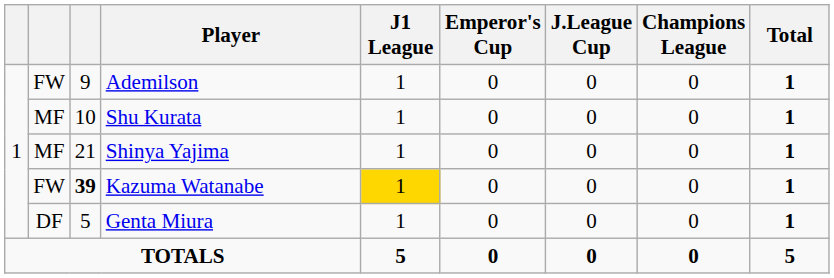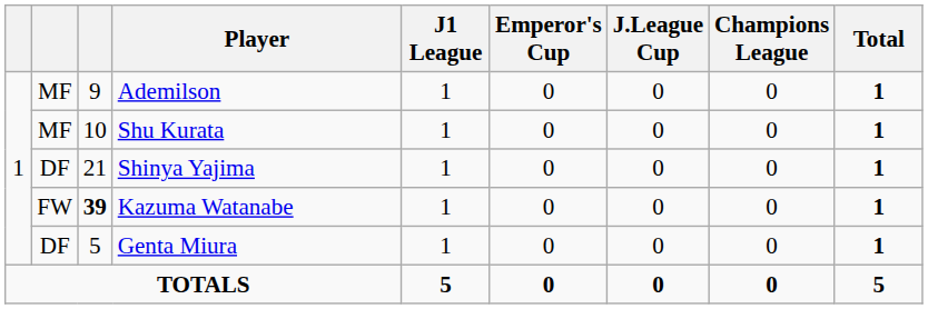 <table class="wikitable sortable" style="font-size: 95%; text-align: center;">
 <tr>
 <th width=10></th>
 <th width=10></th>
 <th width=10></th>
 <th width=180>Player</th>
 <th width=50>J1 League</th>
 <th width=50>Emperor's Cup</th>
 <th Width=50>J.League Cup</th>
 <th width=50>Champions League</th>
 <th width=50>Total</th>
 </tr>
 <tr>
 <td rowspan="5">1</td>
-<td>FW</td>
+<td>MF</td>
 <td>9</td>
 <td align=left> <a href='#'>Ademilson</a></td>
 <td>1</td>
 <td>0</td>
 <td>0</td>
 <td>0</td>
 <td><strong>1</strong></td>
 </tr>
 <tr>
 <td>MF</td>
 <td>10</td>
 <td align=left> <a href='#'>Shu Kurata</a></td>
 <td>1</td>
 <td>0</td>
 <td>0</td>
 <td>0</td>
 <td><strong>1</strong></td>
 </tr>
 <tr>
-<td>MF</td>
+<td>DF</td>
 <td>21</td>
 <td align=left> <a href='#'>Shinya Yajima</a></td>
 <td>1</td>
 <td>0</td>
 <td>0</td>
 <td>0</td>
 <td><strong>1</strong></td>
 </tr>
 <tr>
 <td>FW</td>
 <td><strong>39</strong></td>
 <td align=left> <a href='#'>Kazuma Watanabe</a></td>
-<td style="background: gold;">1</td>
+<td>1</td>
 <td>0</td>
 <td>0</td>
 <td>0</td>
 <td><strong>1</strong></td>
 </tr>
 <tr>
 <td>DF</td>
 <td>5</td>
 <td align=left> <a href='#'>Genta Miura</a></td>
 <td>1</td>
 <td>0</td>
 <td>0</td>
 <td>0</td>
 <td><strong>1</strong></td>
 </tr>
 <tr>
 <td colspan="4"><strong>TOTALS</strong></td>
 <td><strong>5</strong></td>
 <td><strong>0</strong></td>
 <td><strong>0</strong></td>
 <td><strong>0</strong></td>
 <td><strong>5</strong></td>
 </tr>
 </table>
